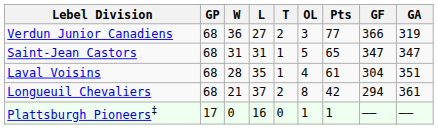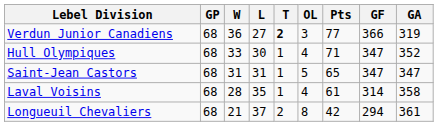 <table class="wikitable">
 <tr>
 <th bgcolor="#DDDDFF" width="40%">Lebel Division</th>
 <th bgcolor="#DDDDFF" width="5%">GP</th>
 <th bgcolor="#DDDDFF" width="5%">W</th>
 <th bgcolor="#DDDDFF" width="5%">L</th>
 <th bgcolor="#DDDDFF" width="5%">T</th>
 <th bgcolor="#DDDDFF" width="5%">OL</th>
 <th bgcolor="#DDDDFF" width="7.5%">Pts</th>
 <th bgcolor="#DDDDFF" width="7.5%">GF</th>
 <th bgcolor="#DDDDFF" width="7.5%">GA</th>
 </tr>
 <tr>
 <td><a href='#'>Verdun Junior Canadiens</a></td>
 <td>68</td>
 <td>36</td>
 <td>27</td>
-<td>2</td>
+<td><strong>2</strong></td>
 <td>3</td>
 <td>77</td>
 <td>366</td>
 <td>319</td>
+</tr>
+<tr>
+<td><a href='#'>Hull Olympiques</a></td>
+<td>68</td>
+<td>33</td>
+<td>30</td>
+<td>1</td>
+<td>4</td>
+<td>71</td>
+<td>347</td>
+<td>352</td>
 </tr>
 <tr>
 <td><a href='#'>Saint-Jean Castors</a></td>
 <td>68</td>
 <td>31</td>
 <td>31</td>
 <td>1</td>
 <td>5</td>
 <td>65</td>
 <td>347</td>
 <td>347</td>
 </tr>
 <tr>
 <td><a href='#'>Laval Voisins</a></td>
 <td>68</td>
 <td>28</td>
 <td>35</td>
 <td>1</td>
 <td>4</td>
 <td>61</td>
-<td>304</td>
-<td>351</td>
+<td>314</td>
+<td>358</td>
 </tr>
 <tr>
 <td><a href='#'>Longueuil Chevaliers</a></td>
 <td>68</td>
 <td>21</td>
 <td>37</td>
 <td>2</td>
 <td>8</td>
 <td>42</td>
 <td>294</td>
 <td>361</td>
 </tr>
-<tr bgcolor="#effffef">
-<td><a href='#'>Plattsburgh Pioneers</a><sup>‡</sup></td>
-<td>17</td>
-<td>0</td>
-<td>16</td>
-<td>0</td>
-<td>1</td>
-<td>1</td>
-<td>——</td>
-<td>——</td>
-</tr>
 </table>
